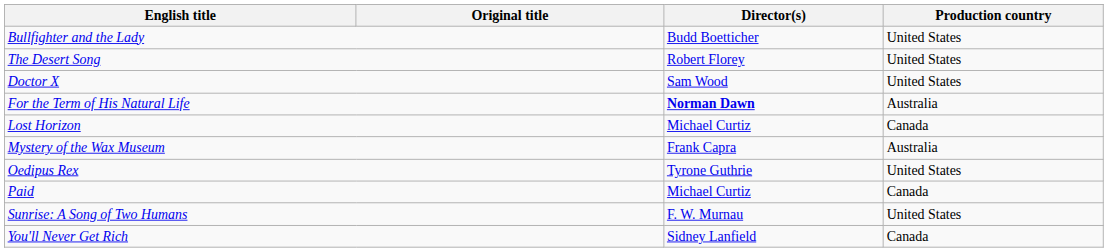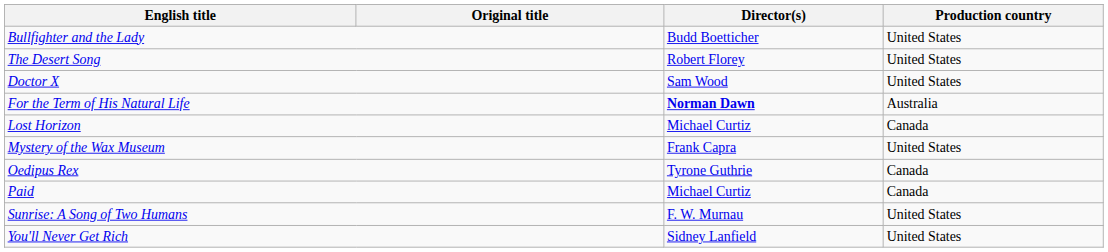 <table class="wikitable sortable" style="width:100%; margin-bottom:4px">
 <tr>
 <th scope="col" width="32%">English title</th>
 <th scope="col" width="28%">Original title</th>
 <th scope="col" width="20%">Director(s)</th>
 <th scope="col" width="20%">Production country</th>
 </tr>
 <tr>
 <td colspan=2><em><a href='#'>Bullfighter and the Lady</a></em></td>
 <td><a href='#'>Budd Boetticher</a></td>
 <td>United States</td>
 </tr>
 <tr>
 <td colspan=2><em><a href='#'>The Desert Song</a></em></td>
 <td><a href='#'>Robert Florey</a></td>
 <td>United States</td>
 </tr>
 <tr>
 <td colspan=2><em><a href='#'>Doctor X</a></em></td>
 <td><a href='#'>Sam Wood</a></td>
 <td>United States</td>
 </tr>
 <tr>
 <td colspan=2><em><a href='#'>For the Term of His Natural Life</a></em></td>
 <td><strong><a href='#'>Norman Dawn</a></strong></td>
 <td>Australia</td>
 </tr>
 <tr>
 <td colspan=2><em><a href='#'>Lost Horizon</a></em></td>
 <td><a href='#'>Michael Curtiz</a></td>
 <td>Canada</td>
 </tr>
 <tr>
 <td colspan=2><em><a href='#'>Mystery of the Wax Museum</a></em></td>
 <td><a href='#'>Frank Capra</a></td>
-<td>Australia</td>
+<td>United States</td>
 </tr>
 <tr>
 <td colspan=2><em><a href='#'>Oedipus Rex</a></em></td>
 <td><a href='#'>Tyrone Guthrie</a></td>
-<td>United States</td>
+<td>Canada</td>
 </tr>
 <tr>
 <td colspan=2><em><a href='#'>Paid</a></em></td>
 <td><a href='#'>Michael Curtiz</a></td>
 <td>Canada</td>
 </tr>
 <tr>
 <td colspan=2><em><a href='#'>Sunrise: A Song of Two Humans</a></em></td>
 <td><a href='#'>F. W. Murnau</a></td>
 <td>United States</td>
 </tr>
 <tr>
 <td colspan=2><em><a href='#'>You'll Never Get Rich</a></em></td>
 <td><a href='#'>Sidney Lanfield</a></td>
-<td>Canada</td>
+<td>United States</td>
 </tr>
 </table>
